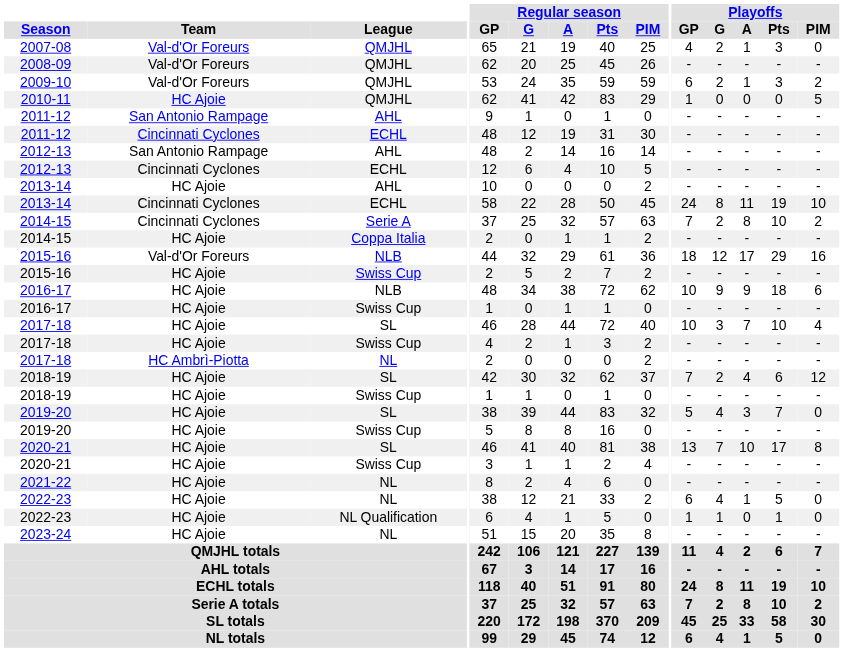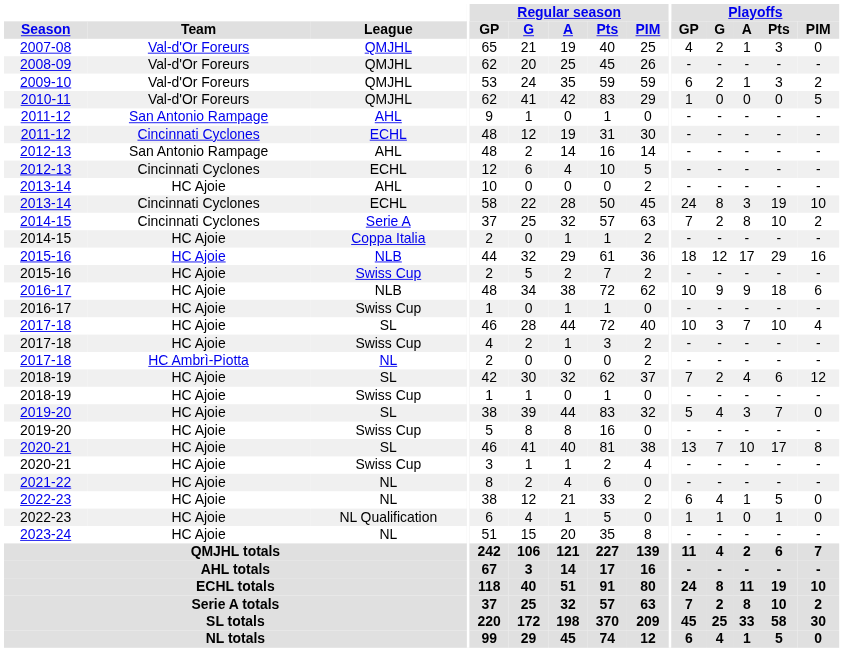 <table border="0" cellpadding="1" cellspacing="0" style="text-align:center; width:60em">
 <tr bgcolor="#e0e0e0">
 <th colspan="3" bgcolor="#ffffff"></th>
 <th rowspan="99" bgcolor="#ffffff"></th>
 <th colspan="5"><a href='#'>Regular season</a></th>
 <th rowspan="99" bgcolor="#ffffff"></th>
 <th colspan="5"><a href='#'>Playoffs</a></th>
 </tr>
 <tr bgcolor="#e0e0e0">
 <th><a href='#'>Season</a></th>
 <th>Team</th>
 <th>League</th>
 <th>GP</th>
 <th><a href='#'>G</a></th>
 <th><a href='#'>A</a></th>
 <th><a href='#'>Pts</a></th>
 <th><a href='#'>PIM</a></th>
 <th>GP</th>
 <th>G</th>
 <th>A</th>
 <th>Pts</th>
 <th>PIM</th>
 </tr>
 <tr>
 <td><a href='#'>2007-08</a></td>
 <td><a href='#'>Val-d'Or Foreurs</a></td>
 <td><a href='#'>QMJHL</a></td>
 <td>65</td>
 <td>21</td>
 <td>19</td>
 <td>40</td>
 <td>25</td>
 <td>4</td>
 <td>2</td>
 <td>1</td>
 <td>3</td>
 <td>0</td>
 </tr>
 <tr bgcolor="#f0f0f0">
 <td><a href='#'>2008-09</a></td>
 <td>Val-d'Or Foreurs</td>
 <td>QMJHL</td>
 <td>62</td>
 <td>20</td>
 <td>25</td>
 <td>45</td>
 <td>26</td>
 <td>-</td>
 <td>-</td>
 <td>-</td>
 <td>-</td>
 <td>-</td>
 </tr>
 <tr>
 <td><a href='#'>2009-10</a></td>
 <td>Val-d'Or Foreurs</td>
 <td>QMJHL</td>
 <td>53</td>
 <td>24</td>
 <td>35</td>
 <td>59</td>
 <td>59</td>
 <td>6</td>
 <td>2</td>
 <td>1</td>
 <td>3</td>
 <td>2</td>
 </tr>
 <tr bgcolor="#f0f0f0">
 <td><a href='#'>2010-11</a></td>
-<td><a href='#'>HC Ajoie</a></td>
+<td>Val-d'Or Foreurs</td>
 <td>QMJHL</td>
 <td>62</td>
 <td>41</td>
 <td>42</td>
 <td>83</td>
 <td>29</td>
 <td>1</td>
 <td>0</td>
 <td>0</td>
 <td>0</td>
 <td>5</td>
 </tr>
 <tr>
 <td><a href='#'>2011-12</a></td>
 <td><a href='#'>San Antonio Rampage</a></td>
 <td><a href='#'>AHL</a></td>
 <td>9</td>
 <td>1</td>
 <td>0</td>
 <td>1</td>
 <td>0</td>
 <td>-</td>
 <td>-</td>
 <td>-</td>
 <td>-</td>
 <td>-</td>
 </tr>
 <tr bgcolor="#f0f0f0">
 <td><a href='#'>2011-12</a></td>
 <td><a href='#'>Cincinnati Cyclones</a></td>
 <td><a href='#'>ECHL</a></td>
 <td>48</td>
 <td>12</td>
 <td>19</td>
 <td>31</td>
 <td>30</td>
 <td>-</td>
 <td>-</td>
 <td>-</td>
 <td>-</td>
 <td>-</td>
 </tr>
 <tr>
 <td><a href='#'>2012-13</a></td>
 <td>San Antonio Rampage</td>
 <td>AHL</td>
 <td>48</td>
 <td>2</td>
 <td>14</td>
 <td>16</td>
 <td>14</td>
 <td>-</td>
 <td>-</td>
 <td>-</td>
 <td>-</td>
 <td>-</td>
 </tr>
 <tr bgcolor="#f0f0f0">
 <td><a href='#'>2012-13</a></td>
 <td>Cincinnati Cyclones</td>
 <td>ECHL</td>
 <td>12</td>
 <td>6</td>
 <td>4</td>
 <td>10</td>
 <td>5</td>
 <td>-</td>
 <td>-</td>
 <td>-</td>
 <td>-</td>
 <td>-</td>
 </tr>
 <tr>
 <td><a href='#'>2013-14</a></td>
 <td>HC Ajoie</td>
 <td>AHL</td>
 <td>10</td>
 <td>0</td>
 <td>0</td>
 <td>0</td>
 <td>2</td>
 <td>-</td>
 <td>-</td>
 <td>-</td>
 <td>-</td>
 <td>-</td>
 </tr>
 <tr bgcolor="#f0f0f0">
 <td><a href='#'>2013-14</a></td>
 <td>Cincinnati Cyclones</td>
 <td>ECHL</td>
 <td>58</td>
 <td>22</td>
 <td>28</td>
 <td>50</td>
 <td>45</td>
 <td>24</td>
 <td>8</td>
-<td>11</td>
+<td>3</td>
 <td>19</td>
 <td>10</td>
 </tr>
 <tr>
 <td><a href='#'>2014-15</a></td>
 <td>Cincinnati Cyclones</td>
 <td><a href='#'>Serie A</a></td>
 <td>37</td>
 <td>25</td>
 <td>32</td>
 <td>57</td>
 <td>63</td>
 <td>7</td>
 <td>2</td>
 <td>8</td>
 <td>10</td>
 <td>2</td>
 </tr>
 <tr bgcolor="#f0f0f0">
 <td>2014-15</td>
 <td>HC Ajoie</td>
 <td><a href='#'>Coppa Italia</a></td>
 <td>2</td>
 <td>0</td>
 <td>1</td>
 <td>1</td>
 <td>2</td>
 <td>-</td>
 <td>-</td>
 <td>-</td>
 <td>-</td>
 <td>-</td>
 </tr>
 <tr>
 <td><a href='#'>2015-16</a></td>
-<td>Val-d'Or Foreurs</td>
+<td><a href='#'>HC Ajoie</a></td>
 <td><a href='#'>NLB</a></td>
 <td>44</td>
 <td>32</td>
 <td>29</td>
 <td>61</td>
 <td>36</td>
 <td>18</td>
 <td>12</td>
 <td>17</td>
 <td>29</td>
 <td>16</td>
 </tr>
 <tr bgcolor="#f0f0f0">
 <td>2015-16</td>
 <td>HC Ajoie</td>
 <td><a href='#'>Swiss Cup</a></td>
 <td>2</td>
 <td>5</td>
 <td>2</td>
 <td>7</td>
 <td>2</td>
 <td>-</td>
 <td>-</td>
 <td>-</td>
 <td>-</td>
 <td>-</td>
 </tr>
 <tr>
 <td><a href='#'>2016-17</a></td>
 <td>HC Ajoie</td>
 <td>NLB</td>
 <td>48</td>
 <td>34</td>
 <td>38</td>
 <td>72</td>
 <td>62</td>
 <td>10</td>
 <td>9</td>
 <td>9</td>
 <td>18</td>
 <td>6</td>
 </tr>
 <tr bgcolor="#f0f0f0">
 <td>2016-17</td>
 <td>HC Ajoie</td>
 <td>Swiss Cup</td>
 <td>1</td>
 <td>0</td>
 <td>1</td>
 <td>1</td>
 <td>0</td>
 <td>-</td>
 <td>-</td>
 <td>-</td>
 <td>-</td>
 <td>-</td>
 </tr>
 <tr>
 <td><a href='#'>2017-18</a></td>
 <td>HC Ajoie</td>
 <td>SL</td>
 <td>46</td>
 <td>28</td>
 <td>44</td>
 <td>72</td>
 <td>40</td>
 <td>10</td>
 <td>3</td>
 <td>7</td>
 <td>10</td>
 <td>4</td>
 </tr>
 <tr bgcolor="#f0f0f0">
 <td>2017-18</td>
 <td>HC Ajoie</td>
 <td>Swiss Cup</td>
 <td>4</td>
 <td>2</td>
 <td>1</td>
 <td>3</td>
 <td>2</td>
 <td>-</td>
 <td>-</td>
 <td>-</td>
 <td>-</td>
 <td>-</td>
 </tr>
 <tr>
 <td><a href='#'>2017-18</a></td>
 <td><a href='#'>HC Ambrì-Piotta</a></td>
 <td><a href='#'>NL</a></td>
 <td>2</td>
 <td>0</td>
 <td>0</td>
 <td>0</td>
 <td>2</td>
 <td>-</td>
 <td>-</td>
 <td>-</td>
 <td>-</td>
 <td>-</td>
 </tr>
 <tr bgcolor="#f0f0f0">
 <td>2018-19</td>
 <td>HC Ajoie</td>
 <td>SL</td>
 <td>42</td>
 <td>30</td>
 <td>32</td>
 <td>62</td>
 <td>37</td>
 <td>7</td>
 <td>2</td>
 <td>4</td>
 <td>6</td>
 <td>12</td>
 </tr>
 <tr>
 <td>2018-19</td>
 <td>HC Ajoie</td>
 <td>Swiss Cup</td>
 <td>1</td>
 <td>1</td>
 <td>0</td>
 <td>1</td>
 <td>0</td>
 <td>-</td>
 <td>-</td>
 <td>-</td>
 <td>-</td>
 <td>-</td>
 </tr>
 <tr bgcolor="#f0f0f0">
 <td><a href='#'>2019-20</a></td>
 <td>HC Ajoie</td>
 <td>SL</td>
 <td>38</td>
 <td>39</td>
 <td>44</td>
 <td>83</td>
 <td>32</td>
 <td>5</td>
 <td>4</td>
 <td>3</td>
 <td>7</td>
 <td>0</td>
 </tr>
 <tr>
 <td>2019-20</td>
 <td>HC Ajoie</td>
 <td>Swiss Cup</td>
 <td>5</td>
 <td>8</td>
 <td>8</td>
 <td>16</td>
 <td>0</td>
 <td>-</td>
 <td>-</td>
 <td>-</td>
 <td>-</td>
 <td>-</td>
 </tr>
 <tr bgcolor="#f0f0f0">
 <td><a href='#'>2020-21</a></td>
 <td>HC Ajoie</td>
 <td>SL</td>
 <td>46</td>
 <td>41</td>
 <td>40</td>
 <td>81</td>
 <td>38</td>
 <td>13</td>
 <td>7</td>
 <td>10</td>
 <td>17</td>
 <td>8</td>
 </tr>
 <tr>
 <td>2020-21</td>
 <td>HC Ajoie</td>
 <td>Swiss Cup</td>
 <td>3</td>
 <td>1</td>
 <td>1</td>
 <td>2</td>
 <td>4</td>
 <td>-</td>
 <td>-</td>
 <td>-</td>
 <td>-</td>
 <td>-</td>
 </tr>
 <tr bgcolor="#f0f0f0">
 <td><a href='#'>2021-22</a></td>
 <td>HC Ajoie</td>
 <td>NL</td>
 <td>8</td>
 <td>2</td>
 <td>4</td>
 <td>6</td>
 <td>0</td>
 <td>-</td>
 <td>-</td>
 <td>-</td>
 <td>-</td>
 <td>-</td>
 </tr>
 <tr>
 <td><a href='#'>2022-23</a></td>
 <td>HC Ajoie</td>
 <td>NL</td>
 <td>38</td>
 <td>12</td>
 <td>21</td>
 <td>33</td>
 <td>2</td>
 <td>6</td>
 <td>4</td>
 <td>1</td>
 <td>5</td>
 <td>0</td>
 </tr>
 <tr bgcolor="#f0f0f0">
 <td>2022-23</td>
 <td>HC Ajoie</td>
 <td>NL Qualification</td>
 <td>6</td>
 <td>4</td>
 <td>1</td>
 <td>5</td>
 <td>0</td>
 <td>1</td>
 <td>1</td>
 <td>0</td>
 <td>1</td>
 <td>0</td>
 </tr>
 <tr>
 <td><a href='#'>2023-24</a></td>
 <td>HC Ajoie</td>
 <td>NL</td>
 <td>51</td>
 <td>15</td>
 <td>20</td>
 <td>35</td>
 <td>8</td>
 <td>-</td>
 <td>-</td>
 <td>-</td>
 <td>-</td>
 <td>-</td>
 </tr>
 <tr bgcolor="#e0e0e0">
 <th colspan="3">QMJHL totals</th>
 <th>242</th>
 <th>106</th>
 <th>121</th>
 <th>227</th>
 <th>139</th>
 <th>11</th>
 <th>4</th>
 <th>2</th>
 <th>6</th>
 <th>7</th>
 </tr>
 <tr bgcolor="#e0e0e0">
 <th colspan="3">AHL totals</th>
 <th>67</th>
 <th>3</th>
 <th>14</th>
 <th>17</th>
 <th>16</th>
 <th>-</th>
 <th>-</th>
 <th>-</th>
 <th>-</th>
 <th>-</th>
 </tr>
 <tr bgcolor="#e0e0e0">
 <th colspan="3">ECHL totals</th>
 <th>118</th>
 <th>40</th>
 <th>51</th>
 <th>91</th>
 <th>80</th>
 <th>24</th>
 <th>8</th>
 <th>11</th>
 <th>19</th>
 <th>10</th>
 </tr>
 <tr bgcolor="#e0e0e0">
 <th colspan="3">Serie A totals</th>
 <th>37</th>
 <th>25</th>
 <th>32</th>
 <th>57</th>
 <th>63</th>
 <th>7</th>
 <th>2</th>
 <th>8</th>
 <th>10</th>
 <th>2</th>
 </tr>
 <tr bgcolor="#e0e0e0">
 <th colspan="3">SL totals</th>
 <th>220</th>
 <th>172</th>
 <th>198</th>
 <th>370</th>
 <th>209</th>
 <th>45</th>
 <th>25</th>
 <th>33</th>
 <th>58</th>
 <th>30</th>
 </tr>
 <tr bgcolor="#e0e0e0">
 <th colspan="3">NL totals</th>
 <th>99</th>
 <th>29</th>
 <th>45</th>
 <th>74</th>
 <th>12</th>
 <th>6</th>
 <th>4</th>
 <th>1</th>
 <th>5</th>
 <th>0</th>
 </tr>
 </table>
